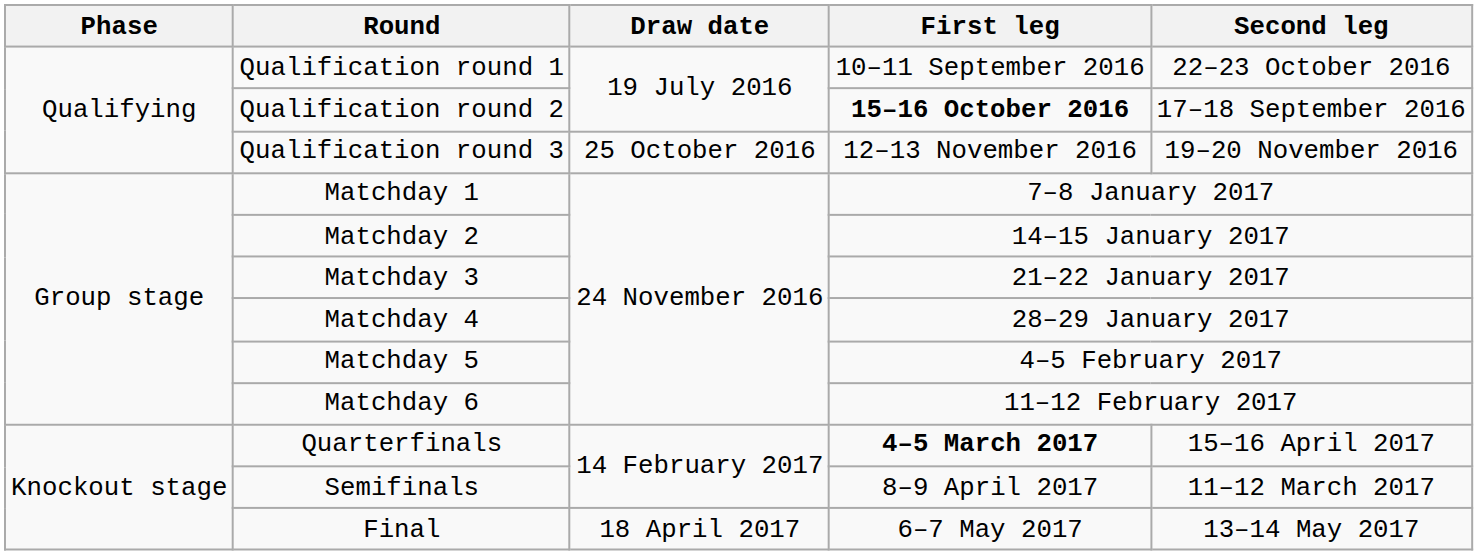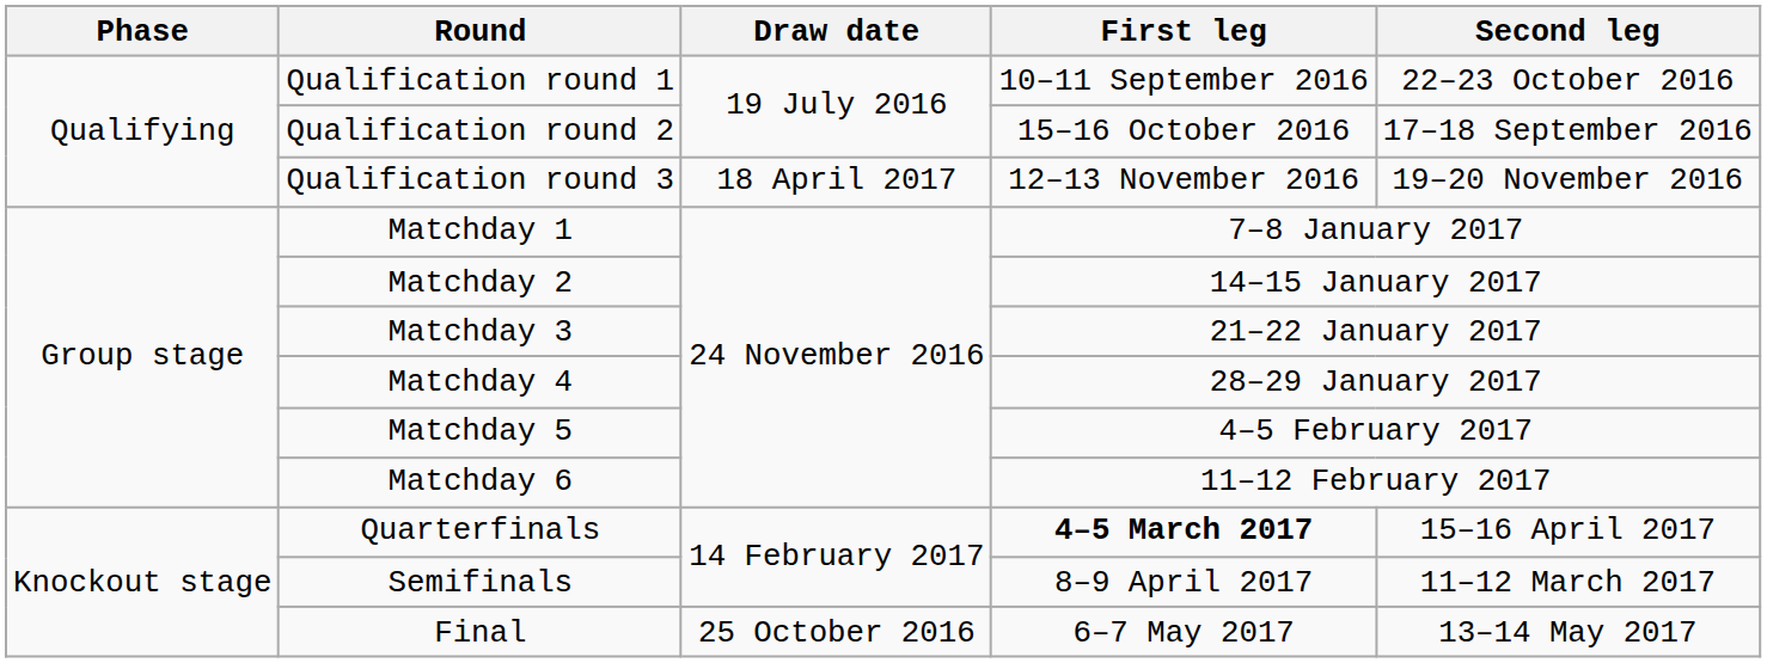 <table class="wikitable" style="text-align:center">
 <tr>
 <th>Phase</th>
 <th>Round</th>
 <th>Draw date</th>
 <th>First leg</th>
 <th>Second leg</th>
 </tr>
 <tr>
 <td rowspan=3>Qualifying</td>
 <td>Qualification round 1</td>
 <td rowspan=2>19 July 2016</td>
 <td>10–11 September 2016</td>
 <td>22–23 October 2016</td>
 </tr>
 <tr>
 <td>Qualification round 2</td>
-<td><strong>15–16 October 2016</strong></td>
+<td>15–16 October 2016</td>
 <td>17–18 September 2016</td>
 </tr>
 <tr>
 <td>Qualification round 3</td>
-<td>25 October 2016</td>
+<td>18 April 2017</td>
 <td>12–13 November 2016</td>
 <td>19–20 November 2016</td>
 </tr>
 <tr>
 <td rowspan=6>Group stage</td>
 <td>Matchday 1</td>
 <td rowspan=6>24 November 2016</td>
 <td colspan=2>7–8 January 2017</td>
 </tr>
 <tr>
 <td>Matchday 2</td>
 <td colspan=2>14–15 January 2017</td>
 </tr>
 <tr>
 <td>Matchday 3</td>
 <td colspan=2>21–22 January 2017</td>
 </tr>
 <tr>
 <td>Matchday 4</td>
 <td colspan=2>28–29 January 2017</td>
 </tr>
 <tr>
 <td>Matchday 5</td>
 <td colspan=2>4–5 February 2017</td>
 </tr>
 <tr>
 <td>Matchday 6</td>
 <td colspan=2>11–12 February 2017</td>
 </tr>
 <tr>
 <td rowspan=3>Knockout stage</td>
 <td>Quarterfinals</td>
 <td rowspan=2>14 February 2017</td>
 <td><strong>4–5 March 2017</strong></td>
 <td>15–16 April 2017</td>
 </tr>
 <tr>
 <td>Semifinals</td>
 <td>8–9 April 2017</td>
 <td>11–12 March 2017</td>
 </tr>
 <tr>
 <td>Final</td>
-<td>18 April 2017</td>
+<td>25 October 2016</td>
 <td>6–7 May 2017</td>
 <td>13–14 May 2017</td>
 </tr>
 </table>
